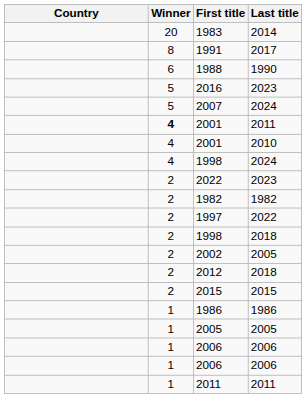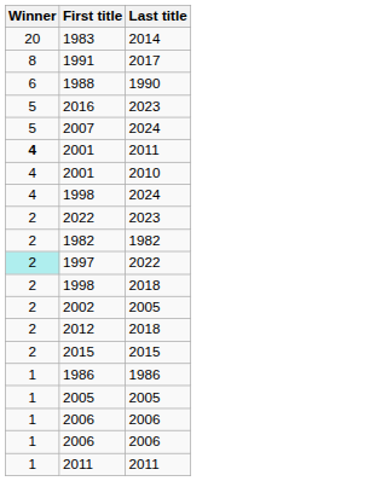 <table class="sortable wikitable">
 <tr>
-<th scope="col" width="190">Country</th>
 <th>Winner</th>
 <th>First title</th>
 <th>Last title</th>
 </tr>
 <tr>
-<td></td>
 <td align="center">20</td>
 <td>1983</td>
 <td>2014</td>
 </tr>
 <tr>
-<td></td>
 <td align="center">8</td>
 <td>1991</td>
 <td>2017</td>
 </tr>
 <tr>
-<td></td>
 <td align="center">6</td>
 <td>1988</td>
 <td>1990</td>
 </tr>
 <tr>
-<td></td>
 <td align="center">5</td>
 <td>2016</td>
 <td>2023</td>
 </tr>
 <tr>
-<td></td>
 <td align="center">5</td>
 <td>2007</td>
 <td>2024</td>
 </tr>
 <tr>
-<td></td>
 <td align="center"><strong>4</strong></td>
 <td>2001</td>
 <td>2011</td>
 </tr>
 <tr>
-<td></td>
 <td align="center">4</td>
 <td>2001</td>
 <td>2010</td>
 </tr>
 <tr>
-<td></td>
 <td align="center">4</td>
 <td>1998</td>
 <td>2024</td>
 </tr>
 <tr>
-<td></td>
 <td align="center">2</td>
 <td>2022</td>
 <td>2023</td>
 </tr>
 <tr>
-<td></td>
 <td align="center">2</td>
 <td>1982</td>
 <td>1982</td>
 </tr>
 <tr>
-<td></td>
-<td align="center">2</td>
+<td align="center" style="background: paleturquoise;">2</td>
 <td>1997</td>
 <td>2022</td>
 </tr>
 <tr>
-<td></td>
 <td align="center">2</td>
 <td>1998</td>
 <td>2018</td>
 </tr>
 <tr>
-<td></td>
 <td align="center">2</td>
 <td>2002</td>
 <td>2005</td>
 </tr>
 <tr>
-<td></td>
 <td align="center">2</td>
 <td>2012</td>
 <td>2018</td>
 </tr>
 <tr>
-<td></td>
 <td align="center">2</td>
 <td>2015</td>
 <td>2015</td>
 </tr>
 <tr>
-<td></td>
 <td align="center">1</td>
 <td>1986</td>
 <td>1986</td>
 </tr>
 <tr>
-<td></td>
 <td align="center">1</td>
 <td>2005</td>
 <td>2005</td>
 </tr>
 <tr>
-<td></td>
 <td align="center">1</td>
 <td>2006</td>
 <td>2006</td>
 </tr>
 <tr>
-<td></td>
 <td align="center">1</td>
 <td>2006</td>
 <td>2006</td>
 </tr>
 <tr>
-<td></td>
 <td align="center">1</td>
 <td>2011</td>
 <td>2011</td>
 </tr>
 </table>
